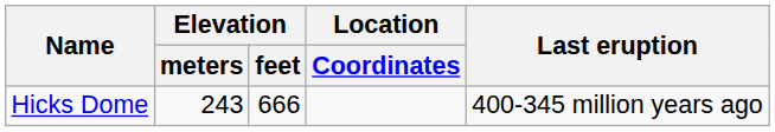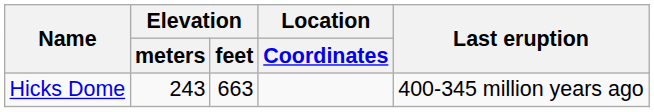 <table class="wikitable">
 <tr>
 <th rowspan="2">Name</th>
 <th colspan ="2">Elevation</th>
 <th>Location</th>
 <th rowspan="2">Last eruption</th>
 </tr>
 <tr>
 <th>meters</th>
 <th>feet</th>
 <th><a href='#'>Coordinates</a></th>
 </tr>
 <tr style="text-align:right;">
 <td style="text-align:left:"><a href='#'>Hicks Dome</a></td>
 <td>243</td>
-<td>666</td>
+<td>663</td>
 <td></td>
 <td>400-345 million years ago</td>
 </tr>
 </table>
